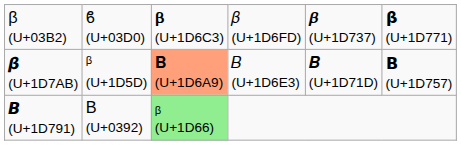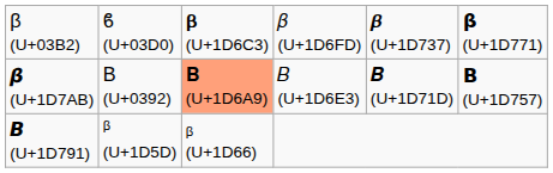 <table class="wikitable">
 <tr>
 <td>β<br><small>(U+03B2)</small></td>
 <td>ϐ<br><small>(U+03D0)</small></td>
 <td>𝛃<br><small>(U+1D6C3)</small></td>
 <td>𝛽<br><small>(U+1D6FD)</small></td>
 <td>𝜷<br><small>(U+1D737)</small></td>
 <td>𝝱<br><small>(U+1D771)</small></td>
 </tr>
 <tr>
 <td>𝞫<br><small>(U+1D7AB)</small></td>
-<td>ᵝ<br><small>(U+1D5D)</small></td>
+<td>Β<br><small>(U+0392)</small></td>
 <td style="background: lightsalmon;">𝚩<br><small>(U+1D6A9)</small></td>
 <td>𝛣<br><small>(U+1D6E3)</small></td>
 <td>𝜝<br><small>(U+1D71D)</small></td>
 <td>𝝗<br><small>(U+1D757)</small></td>
 </tr>
 <tr>
 <td>𝞑<br><small>(U+1D791)</small></td>
-<td>Β<br><small>(U+0392)</small></td>
-<td style="background: lightgreen;">ᵦ<br><small>(U+1D66)</small></td>
+<td>ᵝ<br><small>(U+1D5D)</small></td>
+<td>ᵦ<br><small>(U+1D66)</small></td>
 </tr>
 </table>
